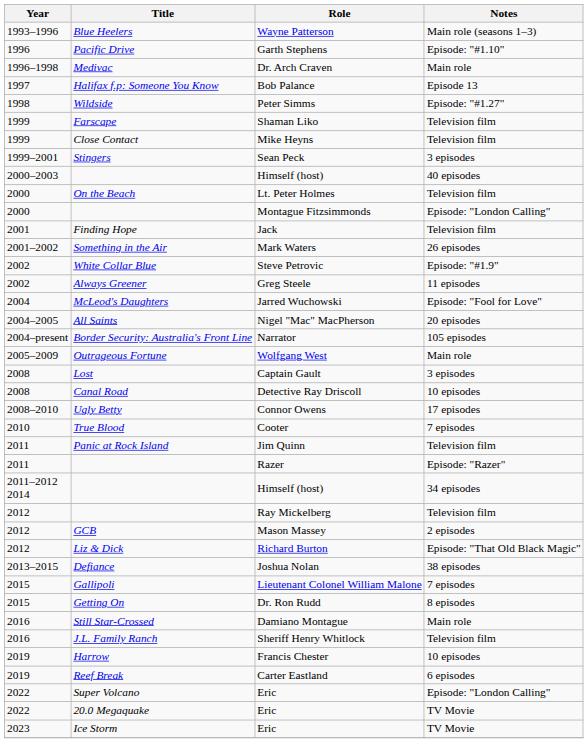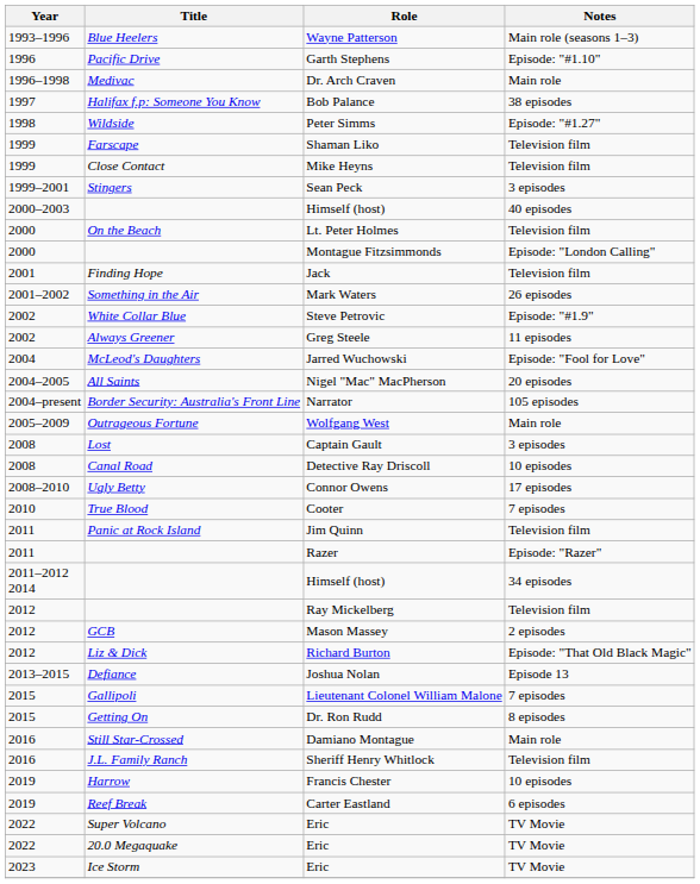 <table class="wikitable sortable">
 <tr>
 <th>Year</th>
 <th>Title</th>
 <th>Role</th>
 <th class="unsortable">Notes</th>
 </tr>
 <tr>
 <td>1993–1996</td>
 <td><em><a href='#'>Blue Heelers</a></em></td>
 <td><a href='#'>Wayne Patterson</a></td>
 <td>Main role (seasons 1–3)</td>
 </tr>
 <tr>
 <td>1996</td>
 <td><em><a href='#'>Pacific Drive</a></em></td>
 <td>Garth Stephens</td>
 <td>Episode: "#1.10"</td>
 </tr>
 <tr>
 <td>1996–1998</td>
 <td><em><a href='#'>Medivac</a></em></td>
 <td>Dr. Arch Craven</td>
 <td>Main role</td>
 </tr>
 <tr>
 <td>1997</td>
 <td><em><a href='#'>Halifax f.p: Someone You Know</a></em></td>
 <td>Bob Palance</td>
-<td>Episode 13</td>
+<td>38 episodes</td>
 </tr>
 <tr>
 <td>1998</td>
 <td><em><a href='#'>Wildside</a></em></td>
 <td>Peter Simms</td>
 <td>Episode: "#1.27"</td>
 </tr>
 <tr>
 <td>1999</td>
 <td><em><a href='#'>Farscape</a></em></td>
 <td>Shaman Liko</td>
 <td>Television film</td>
 </tr>
 <tr>
 <td>1999</td>
 <td><em>Close Contact</em></td>
 <td>Mike Heyns</td>
 <td>Television film</td>
 </tr>
 <tr>
 <td>1999–2001</td>
 <td><em><a href='#'>Stingers</a></em></td>
 <td>Sean Peck</td>
 <td>3 episodes</td>
 </tr>
 <tr>
 <td>2000–2003</td>
 <td><em></em></td>
 <td>Himself (host)</td>
 <td>40 episodes</td>
 </tr>
 <tr>
 <td>2000</td>
 <td><em><a href='#'>On the Beach</a></em></td>
 <td>Lt. Peter Holmes</td>
 <td>Television film</td>
 </tr>
 <tr>
 <td>2000</td>
 <td><em></em></td>
 <td>Montague Fitzsimmonds</td>
 <td>Episode: "London Calling"</td>
 </tr>
 <tr>
 <td>2001</td>
 <td><em>Finding Hope</em></td>
 <td>Jack</td>
 <td>Television film</td>
 </tr>
 <tr>
 <td>2001–2002</td>
 <td><em><a href='#'>Something in the Air</a></em></td>
 <td>Mark Waters</td>
 <td>26 episodes</td>
 </tr>
 <tr>
 <td>2002</td>
 <td><em><a href='#'>White Collar Blue</a></em></td>
 <td>Steve Petrovic</td>
 <td>Episode: "#1.9"</td>
 </tr>
 <tr>
 <td>2002</td>
 <td><em><a href='#'>Always Greener</a></em></td>
 <td>Greg Steele</td>
 <td>11 episodes</td>
 </tr>
 <tr>
 <td>2004</td>
 <td><em><a href='#'>McLeod's Daughters</a></em></td>
 <td>Jarred Wuchowski</td>
 <td>Episode: "Fool for Love"</td>
 </tr>
 <tr>
 <td>2004–2005</td>
 <td><em><a href='#'>All Saints</a></em></td>
 <td>Nigel "Mac" MacPherson</td>
 <td>20 episodes</td>
 </tr>
 <tr>
 <td>2004–present</td>
 <td><em><a href='#'>Border Security: Australia's Front Line</a></em></td>
 <td>Narrator</td>
 <td>105 episodes</td>
 </tr>
 <tr>
 <td>2005–2009</td>
 <td><em><a href='#'>Outrageous Fortune</a></em></td>
 <td><a href='#'>Wolfgang West</a></td>
 <td>Main role</td>
 </tr>
 <tr>
 <td>2008</td>
 <td><em><a href='#'>Lost</a></em></td>
 <td>Captain Gault</td>
 <td>3 episodes</td>
 </tr>
 <tr>
 <td>2008</td>
 <td><em><a href='#'>Canal Road</a></em></td>
 <td>Detective Ray Driscoll</td>
 <td>10 episodes</td>
 </tr>
 <tr>
 <td>2008–2010</td>
 <td><em><a href='#'>Ugly Betty</a></em></td>
 <td>Connor Owens</td>
 <td>17 episodes</td>
 </tr>
 <tr>
 <td>2010</td>
 <td><em><a href='#'>True Blood</a></em></td>
 <td>Cooter</td>
 <td>7 episodes</td>
 </tr>
 <tr>
 <td>2011</td>
 <td><em><a href='#'>Panic at Rock Island</a></em></td>
 <td>Jim Quinn</td>
 <td>Television film</td>
 </tr>
 <tr>
 <td>2011</td>
 <td><em></em></td>
 <td>Razer</td>
 <td>Episode: "Razer"</td>
 </tr>
 <tr>
 <td>2011–2012<br>2014</td>
 <td><em></em></td>
 <td>Himself (host)</td>
 <td>34 episodes</td>
 </tr>
 <tr>
 <td>2012</td>
 <td><em></em></td>
 <td>Ray Mickelberg</td>
 <td>Television film</td>
 </tr>
 <tr>
 <td>2012</td>
 <td><em><a href='#'>GCB</a></em></td>
 <td>Mason Massey</td>
 <td>2 episodes</td>
 </tr>
 <tr>
 <td>2012</td>
 <td><em><a href='#'>Liz & Dick</a></em></td>
 <td><a href='#'>Richard Burton</a></td>
 <td>Episode: "That Old Black Magic"</td>
 </tr>
 <tr>
 <td>2013–2015</td>
 <td><em><a href='#'>Defiance</a></em></td>
 <td>Joshua Nolan</td>
-<td>38 episodes</td>
+<td>Episode 13</td>
 </tr>
 <tr>
 <td>2015</td>
 <td><em><a href='#'>Gallipoli</a></em></td>
 <td><a href='#'>Lieutenant Colonel William Malone</a></td>
 <td>7 episodes</td>
 </tr>
 <tr>
 <td>2015</td>
 <td><em><a href='#'>Getting On</a></em></td>
 <td>Dr. Ron Rudd</td>
 <td>8 episodes</td>
 </tr>
 <tr>
 <td>2016</td>
 <td><em><a href='#'>Still Star-Crossed</a></em></td>
 <td>Damiano Montague</td>
 <td>Main role</td>
 </tr>
 <tr>
 <td>2016</td>
 <td><em><a href='#'>J.L. Family Ranch</a></em></td>
 <td>Sheriff Henry Whitlock</td>
 <td>Television film</td>
 </tr>
 <tr>
 <td>2019</td>
 <td><em><a href='#'>Harrow</a></em></td>
 <td>Francis Chester</td>
 <td>10 episodes</td>
 </tr>
 <tr>
 <td>2019</td>
 <td><em><a href='#'>Reef Break</a></em></td>
 <td>Carter Eastland</td>
 <td>6 episodes</td>
 </tr>
 <tr>
 <td>2022</td>
 <td><em>Super Volcano</em></td>
 <td>Eric</td>
-<td>Episode: "London Calling"</td>
+<td>TV Movie</td>
 </tr>
 <tr>
 <td>2022</td>
 <td><em>20.0 Megaquake</em></td>
 <td>Eric</td>
 <td>TV Movie</td>
 </tr>
 <tr>
 <td>2023</td>
 <td><em>Ice Storm</em></td>
 <td>Eric</td>
 <td>TV Movie</td>
 </tr>
 <tr>
 </tr>
 </table>
